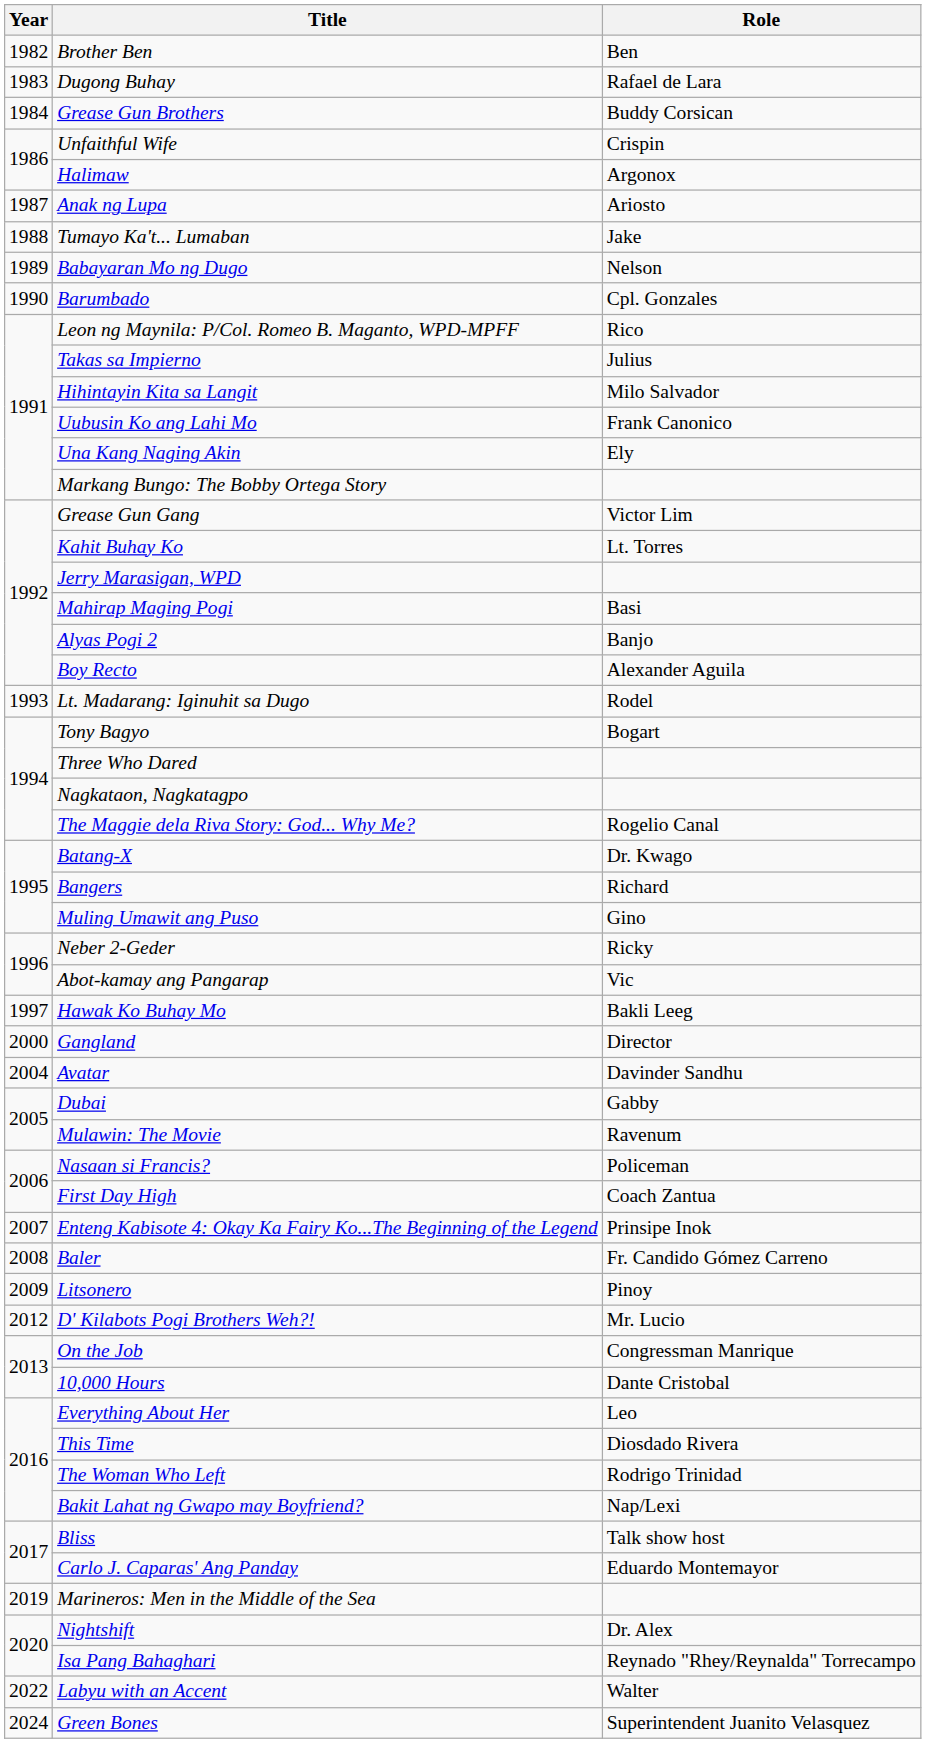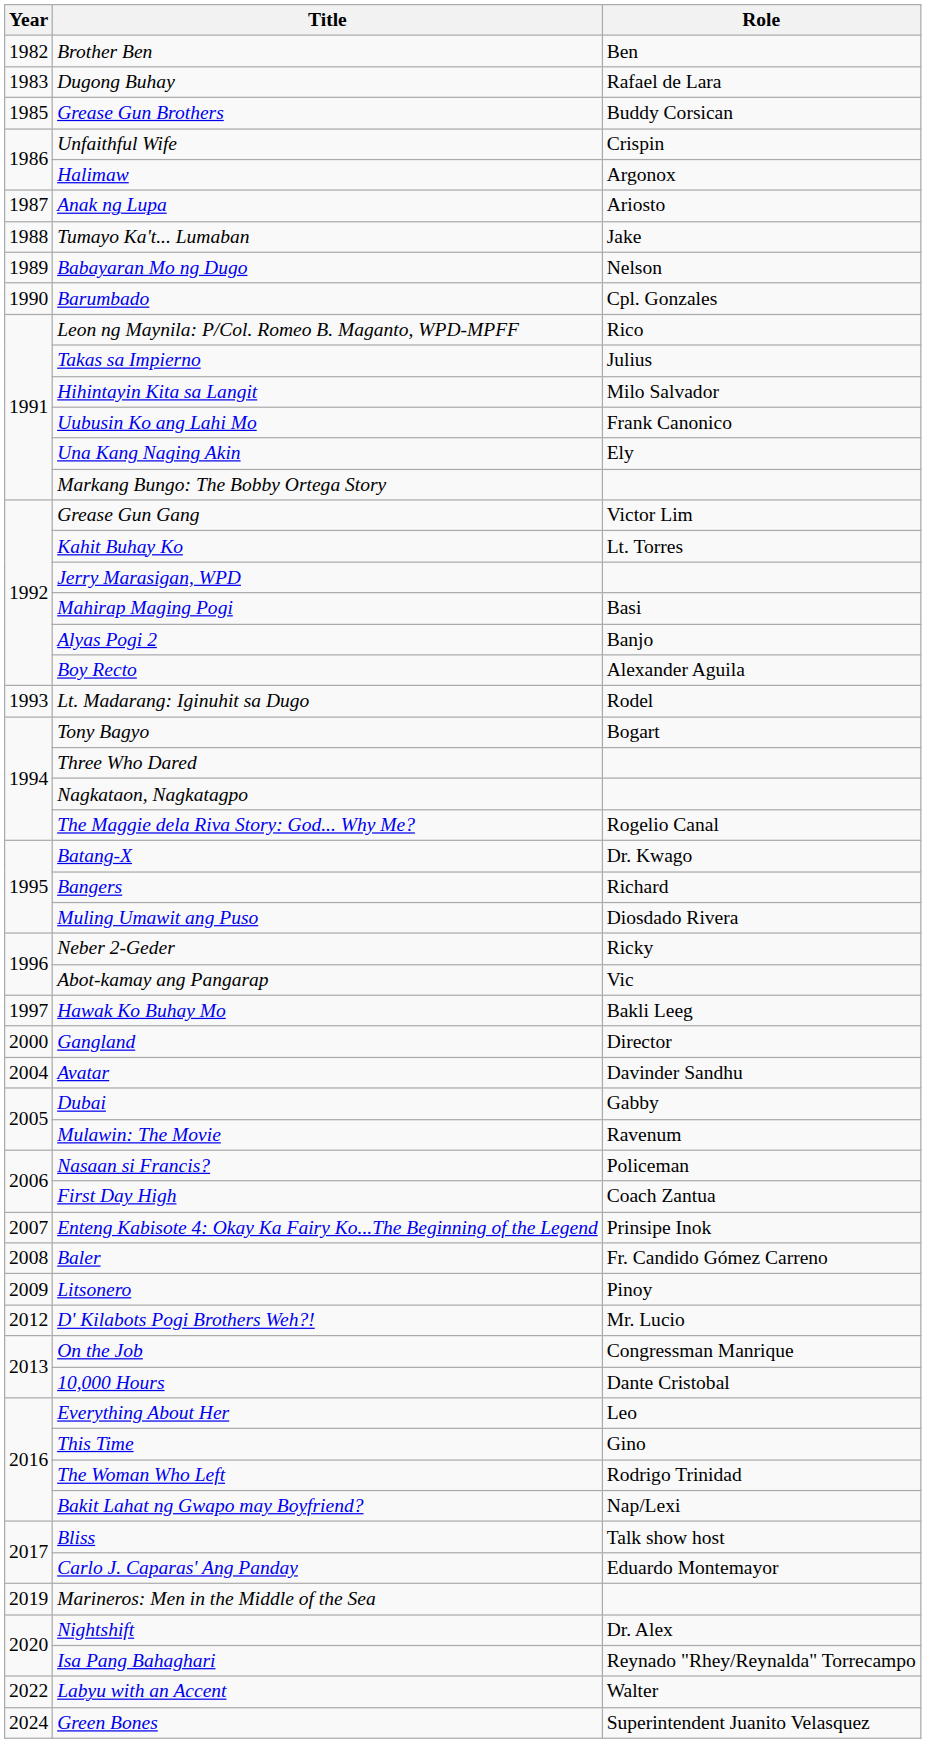 <table class="wikitable sortable">
 <tr>
 <th>Year</th>
 <th>Title</th>
 <th>Role</th>
 </tr>
 <tr>
 <td>1982</td>
 <td><em>Brother Ben</em></td>
 <td>Ben</td>
 </tr>
 <tr>
 <td>1983</td>
 <td><em>Dugong Buhay</em></td>
 <td>Rafael de Lara</td>
 </tr>
 <tr>
-<td>1984</td>
+<td>1985</td>
 <td><em><a href='#'>Grease Gun Brothers</a></em></td>
 <td>Buddy Corsican</td>
 </tr>
 <tr>
 <td rowspan="2">1986</td>
 <td><em>Unfaithful Wife</em></td>
 <td>Crispin</td>
 </tr>
 <tr>
 <td><em><a href='#'>Halimaw</a></em></td>
 <td>Argonox</td>
 </tr>
 <tr>
 <td>1987</td>
 <td><em><a href='#'>Anak ng Lupa</a></em></td>
 <td>Ariosto</td>
 </tr>
 <tr>
 <td>1988</td>
 <td><em>Tumayo Ka't... Lumaban</em></td>
 <td>Jake</td>
 </tr>
 <tr>
 <td>1989</td>
 <td><em><a href='#'>Babayaran Mo ng Dugo</a></em></td>
 <td>Nelson</td>
 </tr>
 <tr>
 <td>1990</td>
 <td><em><a href='#'>Barumbado</a></em></td>
 <td>Cpl. Gonzales</td>
 </tr>
 <tr>
 <td rowspan="6">1991</td>
 <td><em>Leon ng Maynila: P/Col. Romeo B. Maganto, WPD-MPFF</em></td>
 <td>Rico</td>
 </tr>
 <tr>
 <td><em><a href='#'>Takas sa Impierno</a></em></td>
 <td>Julius</td>
 </tr>
 <tr>
 <td><em><a href='#'>Hihintayin Kita sa Langit</a></em></td>
 <td>Milo Salvador</td>
 </tr>
 <tr>
 <td><em><a href='#'>Uubusin Ko ang Lahi Mo</a></em></td>
 <td>Frank Canonico</td>
 </tr>
 <tr>
 <td><em><a href='#'>Una Kang Naging Akin</a></em></td>
 <td>Ely</td>
 </tr>
 <tr>
 <td><em>Markang Bungo: The Bobby Ortega Story</em></td>
 <td></td>
 </tr>
 <tr>
 <td rowspan="6">1992</td>
 <td><em>Grease Gun Gang</em></td>
 <td>Victor Lim</td>
 </tr>
 <tr>
 <td><em><a href='#'>Kahit Buhay Ko</a></em></td>
 <td>Lt. Torres</td>
 </tr>
 <tr>
 <td><em><a href='#'>Jerry Marasigan, WPD</a></em></td>
 <td></td>
 </tr>
 <tr>
 <td><em><a href='#'>Mahirap Maging Pogi</a></em></td>
 <td>Basi</td>
 </tr>
 <tr>
 <td><em><a href='#'>Alyas Pogi 2</a></em></td>
 <td>Banjo</td>
 </tr>
 <tr>
 <td><em><a href='#'>Boy Recto</a></em></td>
 <td>Alexander Aguila</td>
 </tr>
 <tr>
 <td>1993</td>
 <td><em>Lt. Madarang: Iginuhit sa Dugo</em></td>
 <td>Rodel</td>
 </tr>
 <tr>
 <td rowspan="4">1994</td>
 <td><em>Tony Bagyo</em></td>
 <td>Bogart</td>
 </tr>
 <tr>
 <td><em>Three Who Dared</em></td>
 <td></td>
 </tr>
 <tr>
 <td><em>Nagkataon, Nagkatagpo</em></td>
 <td></td>
 </tr>
 <tr>
 <td><em><a href='#'>The Maggie dela Riva Story: God... Why Me?</a></em></td>
 <td>Rogelio Canal</td>
 </tr>
 <tr>
 <td rowspan="3">1995</td>
 <td><em><a href='#'>Batang-X</a></em></td>
 <td>Dr. Kwago</td>
 </tr>
 <tr>
 <td><em><a href='#'>Bangers</a></em></td>
 <td>Richard</td>
 </tr>
 <tr>
 <td><em><a href='#'>Muling Umawit ang Puso</a></em></td>
-<td>Gino</td>
+<td>Diosdado Rivera</td>
 </tr>
 <tr>
 <td rowspan="2">1996</td>
 <td><em>Neber 2-Geder</em></td>
 <td>Ricky</td>
 </tr>
 <tr>
 <td><em>Abot-kamay ang Pangarap</em></td>
 <td>Vic</td>
 </tr>
 <tr>
 <td>1997</td>
 <td><em><a href='#'>Hawak Ko Buhay Mo</a></em></td>
 <td>Bakli Leeg</td>
 </tr>
 <tr>
 <td>2000</td>
 <td><em><a href='#'>Gangland</a></em></td>
 <td>Director</td>
 </tr>
 <tr>
 <td>2004</td>
 <td><em><a href='#'>Avatar</a></em></td>
 <td>Davinder Sandhu</td>
 </tr>
 <tr>
 <td rowspan="2">2005</td>
 <td><em><a href='#'>Dubai</a></em></td>
 <td>Gabby</td>
 </tr>
 <tr>
 <td><em><a href='#'>Mulawin: The Movie</a></em></td>
 <td>Ravenum</td>
 </tr>
 <tr>
 <td rowspan="2">2006</td>
 <td><em><a href='#'>Nasaan si Francis?</a></em></td>
 <td>Policeman</td>
 </tr>
 <tr>
 <td><em><a href='#'>First Day High</a></em></td>
 <td>Coach Zantua</td>
 </tr>
 <tr>
 <td>2007</td>
 <td><em><a href='#'>Enteng Kabisote 4: Okay Ka Fairy Ko...The Beginning of the Legend</a></em></td>
 <td>Prinsipe Inok</td>
 </tr>
 <tr>
 <td>2008</td>
 <td><em><a href='#'>Baler</a></em></td>
 <td>Fr. Candido Gómez Carreno</td>
 </tr>
 <tr>
 <td>2009</td>
 <td><em><a href='#'>Litsonero</a></em></td>
 <td>Pinoy</td>
 </tr>
 <tr>
 <td>2012</td>
 <td><em><a href='#'>D' Kilabots Pogi Brothers Weh?!</a></em></td>
 <td>Mr. Lucio</td>
 </tr>
 <tr>
 <td rowspan="2">2013</td>
 <td><em><a href='#'>On the Job</a></em></td>
 <td>Congressman Manrique</td>
 </tr>
 <tr>
 <td><em><a href='#'>10,000 Hours</a></em></td>
 <td>Dante Cristobal</td>
 </tr>
 <tr>
 <td rowspan="4">2016</td>
 <td><em><a href='#'>Everything About Her</a></em></td>
 <td>Leo</td>
 </tr>
 <tr>
 <td><em><a href='#'>This Time</a></em></td>
-<td>Diosdado Rivera</td>
+<td>Gino</td>
 </tr>
 <tr>
 <td><em><a href='#'>The Woman Who Left</a></em></td>
 <td>Rodrigo Trinidad</td>
 </tr>
 <tr>
 <td><em><a href='#'>Bakit Lahat ng Gwapo may Boyfriend?</a></em></td>
 <td>Nap/Lexi</td>
 </tr>
 <tr>
 <td rowspan="2">2017</td>
 <td><em><a href='#'>Bliss</a></em></td>
 <td>Talk show host</td>
 </tr>
 <tr>
 <td><em><a href='#'>Carlo J. Caparas' Ang Panday</a></em></td>
 <td>Eduardo Montemayor</td>
 </tr>
 <tr>
 <td>2019</td>
 <td><em>Marineros: Men in the Middle of the Sea</em></td>
 <td></td>
 </tr>
 <tr>
 <td rowspan="2">2020</td>
 <td><em><a href='#'>Nightshift</a></em></td>
 <td>Dr. Alex</td>
 </tr>
 <tr>
 <td><em><a href='#'>Isa Pang Bahaghari</a></em></td>
 <td>Reynado "Rhey/Reynalda" Torrecampo</td>
 </tr>
 <tr>
 <td>2022</td>
 <td><em><a href='#'>Labyu with an Accent</a></em></td>
 <td>Walter</td>
 </tr>
 <tr>
 <td>2024</td>
 <td><em><a href='#'>Green Bones</a></em></td>
 <td>Superintendent Juanito Velasquez</td>
 </tr>
 </table>
